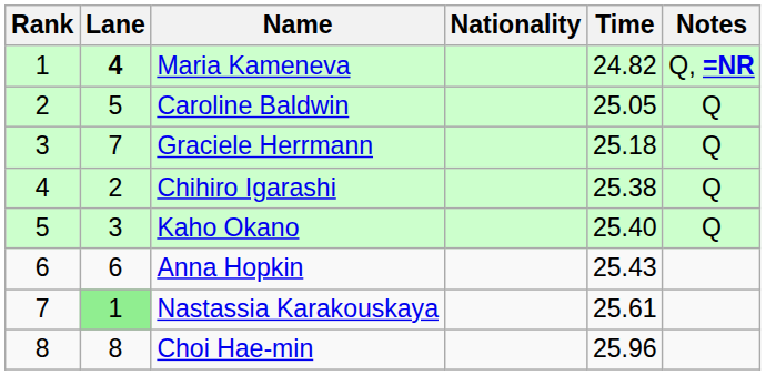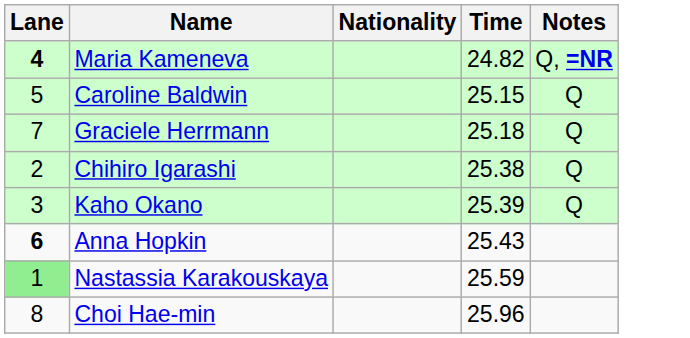 <table class="wikitable sortable" style="text-align:center">
 <tr>
-<th>Rank</th>
 <th>Lane</th>
 <th>Name</th>
 <th>Nationality</th>
 <th>Time</th>
 <th>Notes</th>
 </tr>
 <tr bgcolor=ccffcc>
-<td>1</td>
 <td><strong>4</strong></td>
 <td align="left"><a href='#'>Maria Kameneva</a></td>
 <td align="left"></td>
 <td>24.82</td>
 <td>Q, <strong><a href='#'>=NR</a></strong></td>
 </tr>
 <tr bgcolor=ccffcc>
-<td>2</td>
 <td>5</td>
 <td align="left"><a href='#'>Caroline Baldwin</a></td>
 <td align="left"></td>
-<td>25.05</td>
+<td>25.15</td>
 <td>Q</td>
 </tr>
 <tr bgcolor=ccffcc>
-<td>3</td>
 <td>7</td>
 <td align="left"><a href='#'>Graciele Herrmann</a></td>
 <td align="left"></td>
 <td>25.18</td>
 <td>Q</td>
 </tr>
 <tr bgcolor=ccffcc>
-<td>4</td>
 <td>2</td>
 <td align="left"><a href='#'>Chihiro Igarashi</a></td>
 <td align="left"></td>
 <td>25.38</td>
 <td>Q</td>
 </tr>
 <tr bgcolor=ccffcc>
-<td>5</td>
 <td>3</td>
 <td align="left"><a href='#'>Kaho Okano</a></td>
 <td align="left"></td>
-<td>25.40</td>
+<td>25.39</td>
 <td>Q</td>
 </tr>
 <tr>
-<td>6</td>
-<td>6</td>
+<td><strong>6</strong></td>
 <td align="left"><a href='#'>Anna Hopkin</a></td>
 <td align="left"></td>
 <td>25.43</td>
 <td></td>
 </tr>
 <tr>
-<td>7</td>
 <td style="background: lightgreen;">1</td>
 <td align="left"><a href='#'>Nastassia Karakouskaya</a></td>
 <td align="left"></td>
-<td>25.61</td>
+<td>25.59</td>
 <td></td>
 </tr>
 <tr>
-<td>8</td>
 <td>8</td>
 <td align="left"><a href='#'>Choi Hae-min</a></td>
 <td align="left"></td>
 <td>25.96</td>
 <td></td>
 </tr>
 </table>
